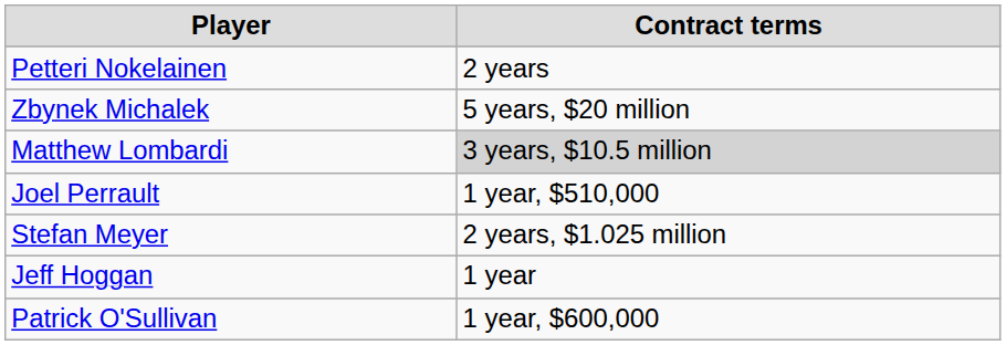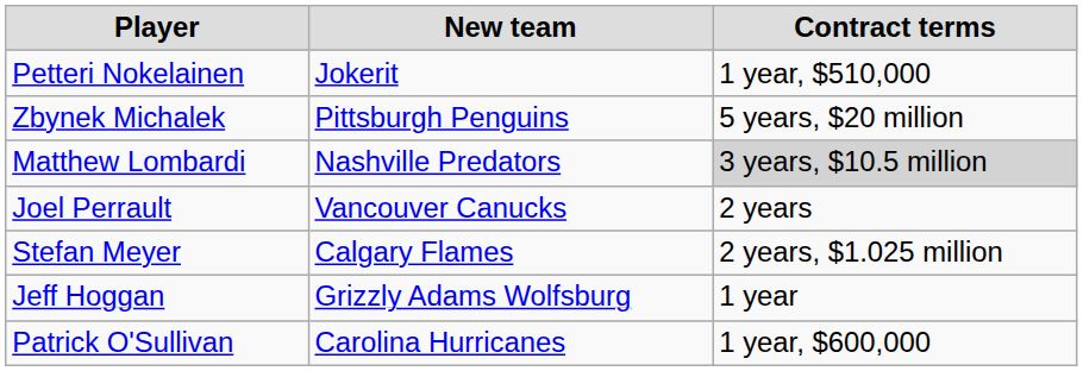 <table class="wikitable" width=97%>
 <tr align="center" bgcolor="#dddddd">
 <td><strong>Player</strong></td>
+<td><strong>New team</strong></td>
 <td><strong>Contract terms</strong></td>
 </tr>
 <tr>
 <td><a href='#'>Petteri Nokelainen</a></td>
-<td>2 years</td>
+<td><a href='#'>Jokerit</a></td>
+<td>1 year, $510,000</td>
 </tr>
 <tr>
 <td><a href='#'>Zbynek Michalek</a></td>
+<td><a href='#'>Pittsburgh Penguins</a></td>
 <td>5 years, $20 million</td>
 </tr>
 <tr>
 <td><a href='#'>Matthew Lombardi</a></td>
+<td><a href='#'>Nashville Predators</a></td>
 <td style="background: lightgrey;">3 years, $10.5 million</td>
 </tr>
 <tr>
 <td><a href='#'>Joel Perrault</a></td>
-<td>1 year, $510,000</td>
+<td><a href='#'>Vancouver Canucks</a></td>
+<td>2 years</td>
 </tr>
 <tr>
 <td><a href='#'>Stefan Meyer</a></td>
+<td><a href='#'>Calgary Flames</a></td>
 <td>2 years, $1.025 million</td>
 </tr>
 <tr>
 <td><a href='#'>Jeff Hoggan</a></td>
+<td><a href='#'>Grizzly Adams Wolfsburg</a></td>
 <td>1 year</td>
 </tr>
 <tr>
 <td><a href='#'>Patrick O'Sullivan</a></td>
+<td><a href='#'>Carolina Hurricanes</a></td>
 <td>1 year, $600,000</td>
 </tr>
 </table>
